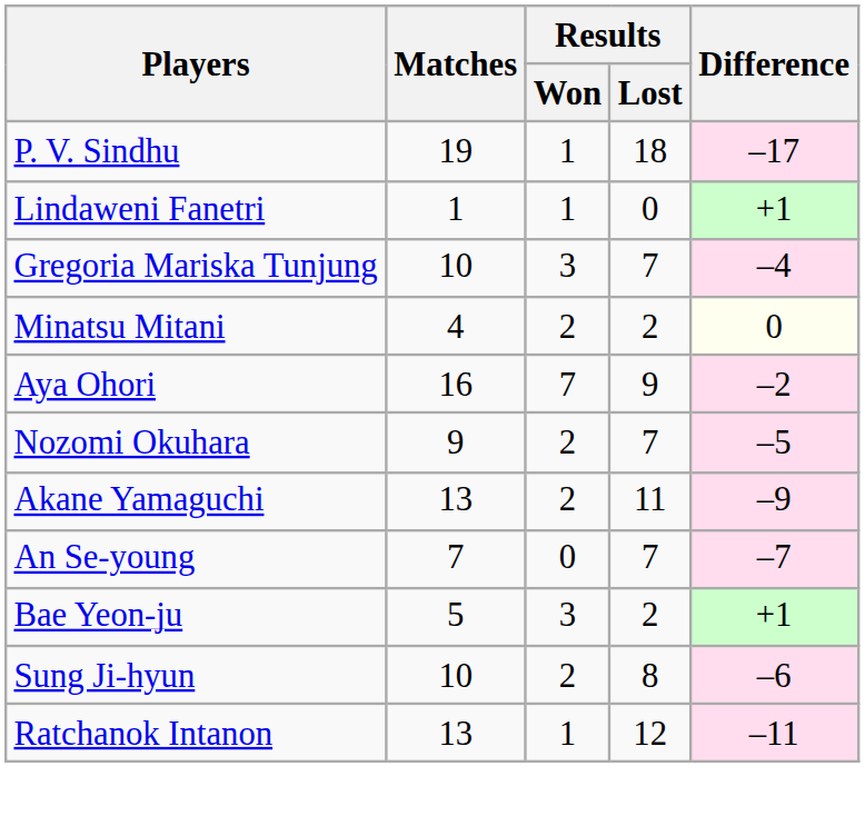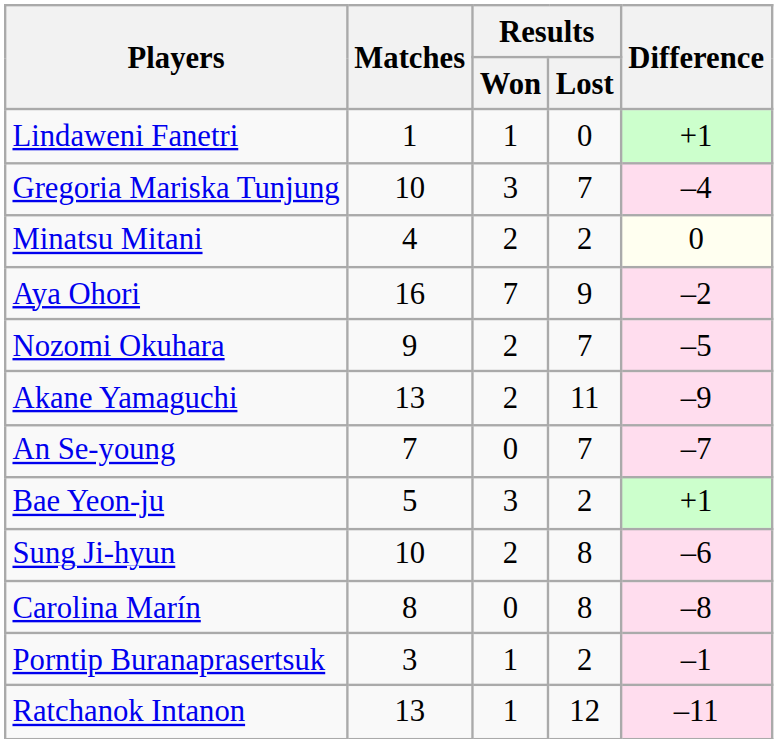 <table class=wikitable style="text-align:center; font-size:small">
 <tr>
 <th rowspan="2">Players</th>
 <th rowspan="2">Matches</th>
 <th colspan="2">Results</th>
 <th rowspan="2">Difference</th>
 </tr>
 <tr>
 <th>Won</th>
 <th>Lost</th>
-</tr>
-<tr>
-<td align="left"> <a href='#'>P. V. Sindhu</a></td>
-<td>19</td>
-<td>1</td>
-<td>18</td>
-<td bgcolor="#ffddee">–17</td>
 </tr>
 <tr>
 <td align="left"> <a href='#'>Lindaweni Fanetri</a></td>
 <td>1</td>
 <td>1</td>
 <td>0</td>
 <td bgcolor="#ccffcc">+1</td>
 </tr>
 <tr>
 <td align="left"> <a href='#'>Gregoria Mariska Tunjung</a></td>
 <td>10</td>
 <td>3</td>
 <td>7</td>
 <td bgcolor="#ffddee">–4</td>
 </tr>
 <tr>
 <td align="left"> <a href='#'>Minatsu Mitani</a></td>
 <td>4</td>
 <td>2</td>
 <td>2</td>
 <td bgcolor="#fffff0">0</td>
 </tr>
 <tr>
 <td align="left"> <a href='#'>Aya Ohori</a></td>
 <td>16</td>
 <td>7</td>
 <td>9</td>
 <td bgcolor="#ffddee">–2</td>
 </tr>
 <tr>
 <td align="left"> <a href='#'>Nozomi Okuhara</a></td>
 <td>9</td>
 <td>2</td>
 <td>7</td>
 <td bgcolor="#ffddee">–5</td>
 </tr>
 <tr>
 <td align="left"> <a href='#'>Akane Yamaguchi</a></td>
 <td>13</td>
 <td>2</td>
 <td>11</td>
 <td bgcolor="#ffddee">–9</td>
 </tr>
 <tr>
 <td align="left"> <a href='#'>An Se-young</a></td>
 <td>7</td>
 <td>0</td>
 <td>7</td>
 <td bgcolor="#ffddee">–7</td>
 </tr>
 <tr>
 <td align="left"> <a href='#'>Bae Yeon-ju</a></td>
 <td>5</td>
 <td>3</td>
 <td>2</td>
 <td bgcolor="#ccffcc">+1</td>
 </tr>
 <tr>
 <td align="left"> <a href='#'>Sung Ji-hyun</a></td>
 <td>10</td>
 <td>2</td>
 <td>8</td>
 <td bgcolor="#ffddee">–6</td>
 </tr>
 <tr>
+<td align="left"> <a href='#'>Carolina Marín</a></td>
+<td>8</td>
+<td>0</td>
+<td>8</td>
+<td bgcolor="#ffddee">–8</td>
+</tr>
+<tr>
+<td align="left"> <a href='#'>Porntip Buranaprasertsuk</a></td>
+<td>3</td>
+<td>1</td>
+<td>2</td>
+<td bgcolor="#ffddee">–1</td>
+</tr>
+<tr>
 <td align="left"> <a href='#'>Ratchanok Intanon</a></td>
 <td>13</td>
 <td>1</td>
 <td>12</td>
 <td bgcolor="#ffddee">–11</td>
 </tr>
 </table>
